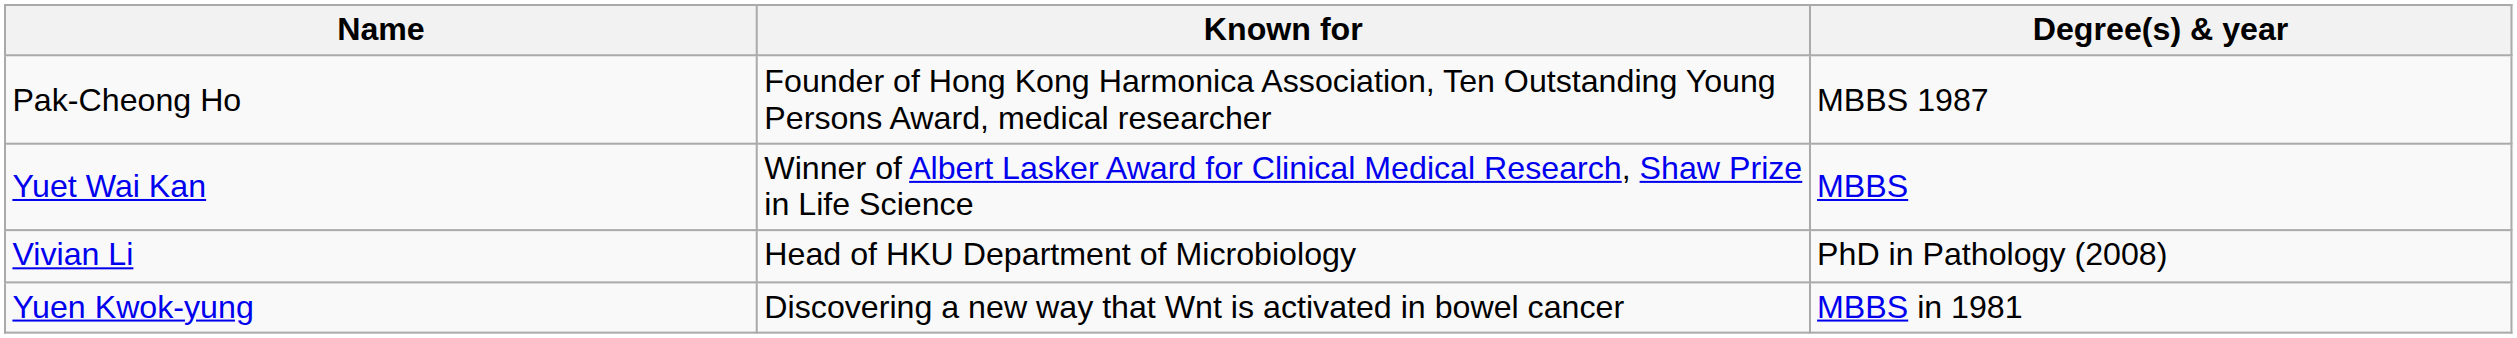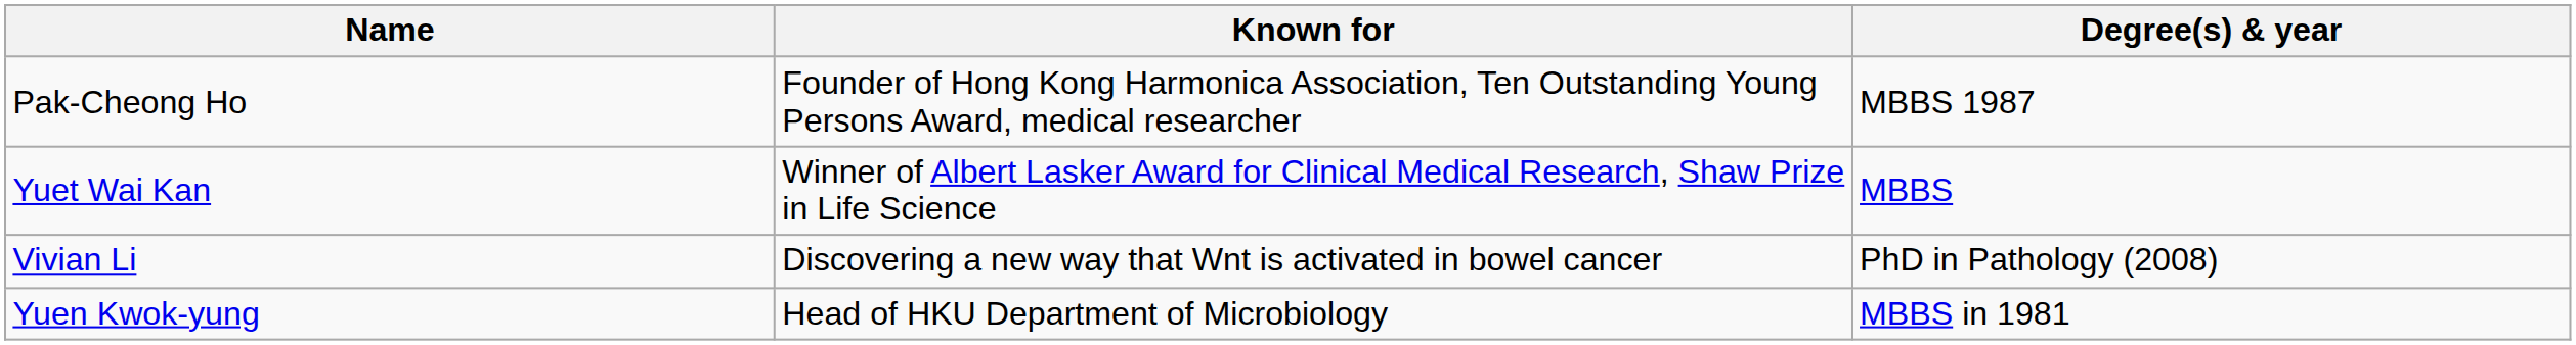 <table class="wikitable">
 <tr>
 <th bgcolor="#e5e5e5" width="30%">Name</th>
 <th bgcolor="#e5e5e5" width="42%">Known for</th>
 <th bgcolor="#e5e5e5" width="28%">Degree(s) & year</th>
 </tr>
 <tr>
 <td>Pak-Cheong Ho</td>
 <td>Founder of Hong Kong Harmonica Association, Ten Outstanding Young Persons Award, medical researcher</td>
 <td>MBBS 1987</td>
 </tr>
 <tr>
 <td><a href='#'>Yuet Wai Kan</a></td>
 <td>Winner of <a href='#'>Albert Lasker Award for Clinical Medical Research</a>, <a href='#'>Shaw Prize</a> in Life Science</td>
 <td><a href='#'>MBBS</a></td>
 </tr>
 <tr>
 <td><a href='#'>Vivian Li</a></td>
-<td>Head of HKU Department of Microbiology</td>
+<td>Discovering a new way that Wnt is activated in bowel cancer</td>
 <td>PhD in Pathology (2008)</td>
 </tr>
 <tr>
 <td><a href='#'>Yuen Kwok-yung</a></td>
-<td>Discovering a new way that Wnt is activated in bowel cancer</td>
+<td>Head of HKU Department of Microbiology</td>
 <td><a href='#'>MBBS</a> in 1981</td>
 </tr>
 </table>
